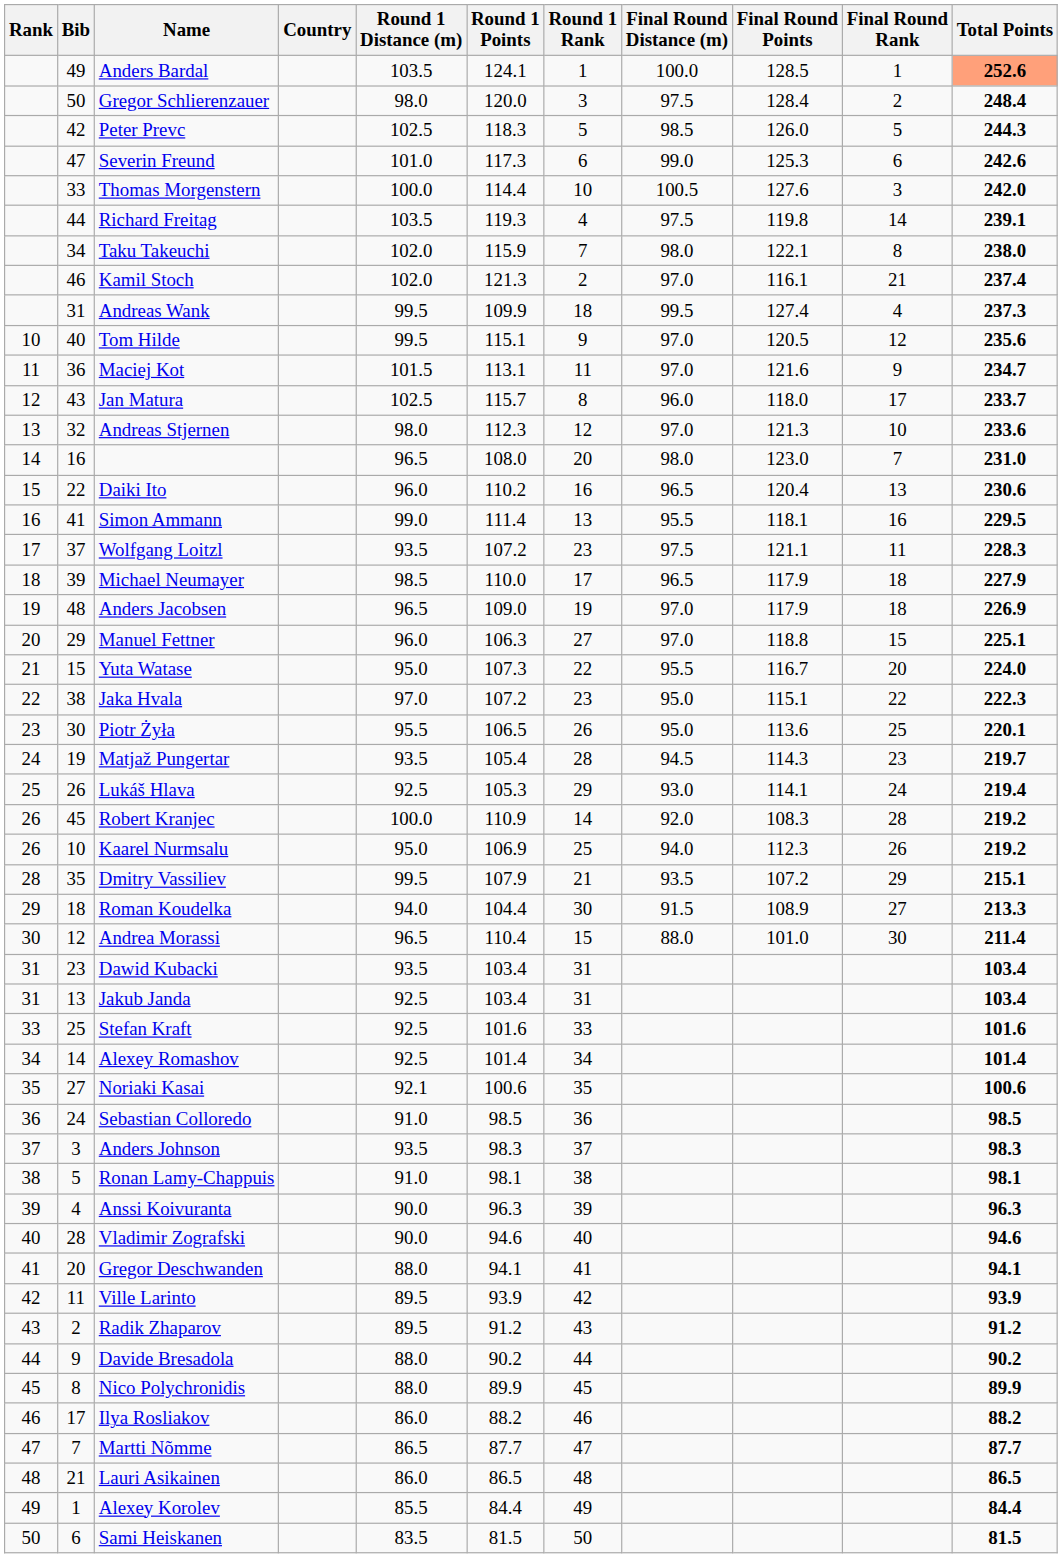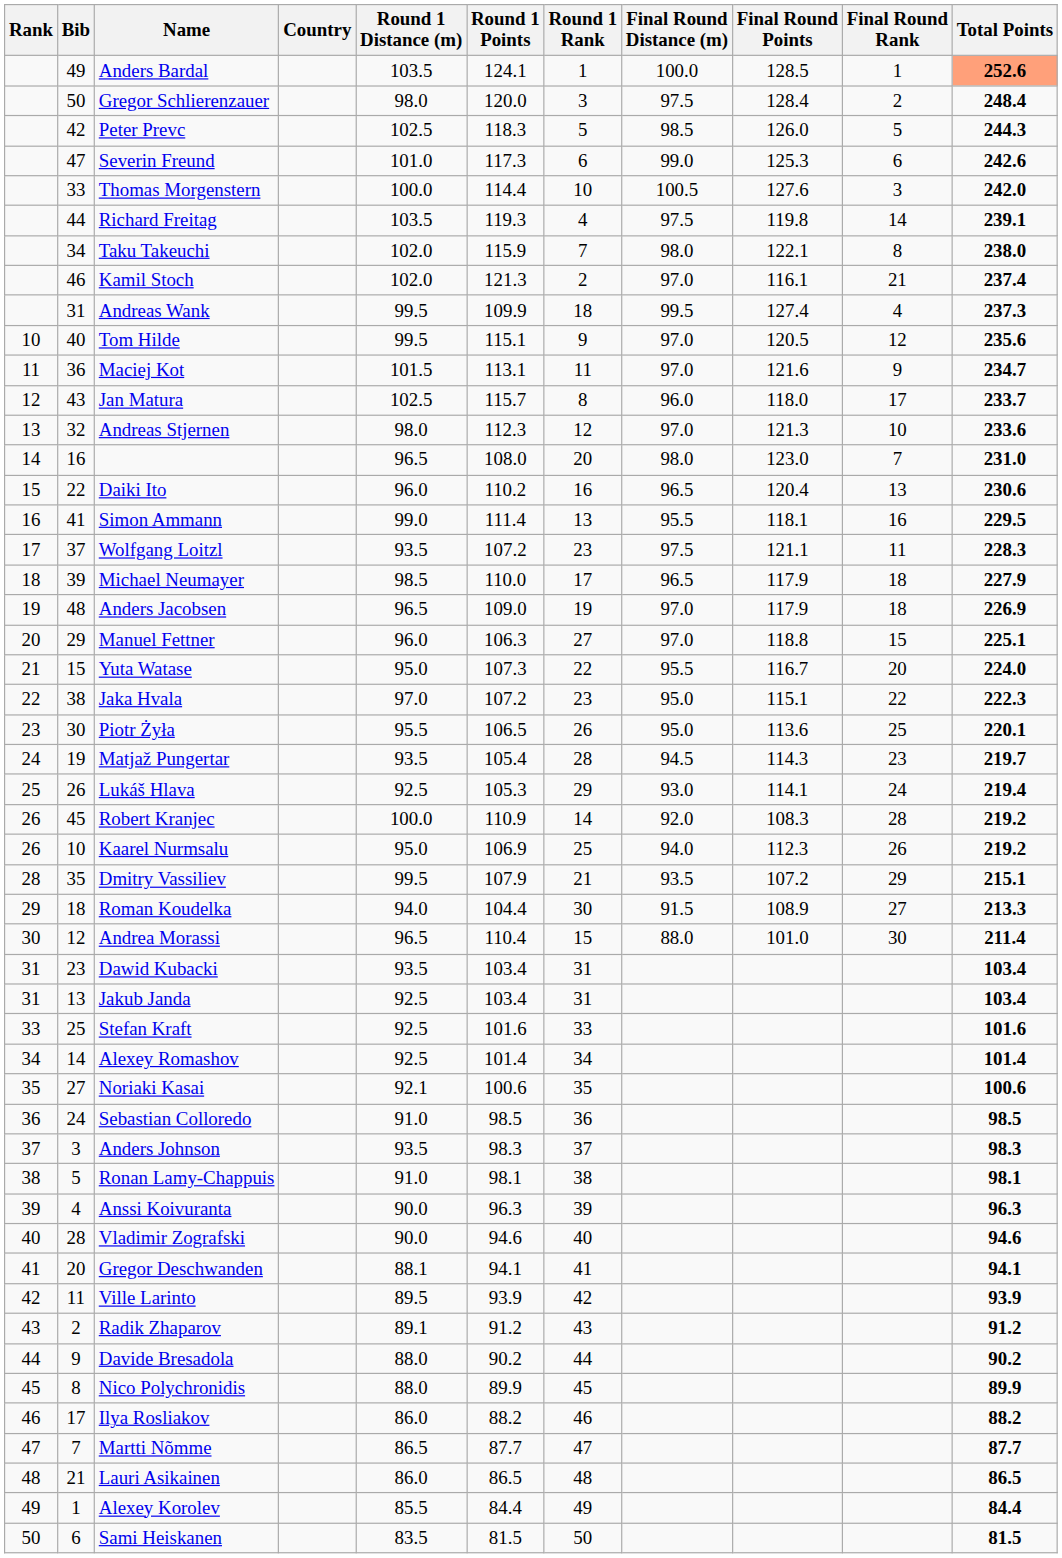 <table class="wikitable sortable" style="text-align:center">
 <tr>
 <th>Rank</th>
 <th>Bib</th>
 <th>Name</th>
 <th>Country</th>
 <th>Round 1<br>Distance (m)</th>
 <th>Round 1<br>Points</th>
 <th>Round 1<br>Rank</th>
 <th>Final Round <br>Distance (m)</th>
 <th>Final Round <br>Points</th>
 <th>Final Round<br> Rank</th>
 <th>Total Points</th>
 </tr>
 <tr>
 <td></td>
 <td>49</td>
 <td align=left><a href='#'>Anders Bardal</a></td>
 <td align=left></td>
 <td>103.5</td>
 <td>124.1</td>
 <td>1</td>
 <td>100.0</td>
 <td>128.5</td>
 <td>1</td>
 <td style="background: lightsalmon;"><strong>252.6</strong></td>
 </tr>
 <tr>
 <td></td>
 <td>50</td>
 <td align=left><a href='#'>Gregor Schlierenzauer</a></td>
 <td align=left></td>
 <td>98.0</td>
 <td>120.0</td>
 <td>3</td>
 <td>97.5</td>
 <td>128.4</td>
 <td>2</td>
 <td><strong>248.4</strong></td>
 </tr>
 <tr>
 <td></td>
 <td>42</td>
 <td align=left><a href='#'>Peter Prevc</a></td>
 <td align=left></td>
 <td>102.5</td>
 <td>118.3</td>
 <td>5</td>
 <td>98.5</td>
 <td>126.0</td>
 <td>5</td>
 <td><strong>244.3</strong></td>
 </tr>
 <tr>
 <td></td>
 <td>47</td>
 <td align=left><a href='#'>Severin Freund</a></td>
 <td align=left></td>
 <td>101.0</td>
 <td>117.3</td>
 <td>6</td>
 <td>99.0</td>
 <td>125.3</td>
 <td>6</td>
 <td><strong>242.6</strong></td>
 </tr>
 <tr>
 <td></td>
 <td>33</td>
 <td align=left><a href='#'>Thomas Morgenstern</a></td>
 <td align=left></td>
 <td>100.0</td>
 <td>114.4</td>
 <td>10</td>
 <td>100.5</td>
 <td>127.6</td>
 <td>3</td>
 <td><strong>242.0</strong></td>
 </tr>
 <tr>
 <td></td>
 <td>44</td>
 <td align=left><a href='#'>Richard Freitag</a></td>
 <td align=left></td>
 <td>103.5</td>
 <td>119.3</td>
 <td>4</td>
 <td>97.5</td>
 <td>119.8</td>
 <td>14</td>
 <td><strong>239.1</strong></td>
 </tr>
 <tr>
 <td></td>
 <td>34</td>
 <td align=left><a href='#'>Taku Takeuchi</a></td>
 <td align=left></td>
 <td>102.0</td>
 <td>115.9</td>
 <td>7</td>
 <td>98.0</td>
 <td>122.1</td>
 <td>8</td>
 <td><strong>238.0</strong></td>
 </tr>
 <tr>
 <td></td>
 <td>46</td>
 <td align=left><a href='#'>Kamil Stoch</a></td>
 <td align=left></td>
 <td>102.0</td>
 <td>121.3</td>
 <td>2</td>
 <td>97.0</td>
 <td>116.1</td>
 <td>21</td>
 <td><strong>237.4</strong></td>
 </tr>
 <tr>
 <td></td>
 <td>31</td>
 <td align=left><a href='#'>Andreas Wank</a></td>
 <td align=left></td>
 <td>99.5</td>
 <td>109.9</td>
 <td>18</td>
 <td>99.5</td>
 <td>127.4</td>
 <td>4</td>
 <td><strong>237.3</strong></td>
 </tr>
 <tr>
 <td>10</td>
 <td>40</td>
 <td align=left><a href='#'>Tom Hilde</a></td>
 <td align=left></td>
 <td>99.5</td>
 <td>115.1</td>
 <td>9</td>
 <td>97.0</td>
 <td>120.5</td>
 <td>12</td>
 <td><strong>235.6</strong></td>
 </tr>
 <tr>
 <td>11</td>
 <td>36</td>
 <td align=left><a href='#'>Maciej Kot</a></td>
 <td align=left></td>
 <td>101.5</td>
 <td>113.1</td>
 <td>11</td>
 <td>97.0</td>
 <td>121.6</td>
 <td>9</td>
 <td><strong>234.7</strong></td>
 </tr>
 <tr>
 <td>12</td>
 <td>43</td>
 <td align=left><a href='#'>Jan Matura</a></td>
 <td align=left></td>
 <td>102.5</td>
 <td>115.7</td>
 <td>8</td>
 <td>96.0</td>
 <td>118.0</td>
 <td>17</td>
 <td><strong>233.7</strong></td>
 </tr>
 <tr>
 <td>13</td>
 <td>32</td>
 <td align=left><a href='#'>Andreas Stjernen</a></td>
 <td align=left></td>
 <td>98.0</td>
 <td>112.3</td>
 <td>12</td>
 <td>97.0</td>
 <td>121.3</td>
 <td>10</td>
 <td><strong>233.6</strong></td>
 </tr>
 <tr>
 <td>14</td>
 <td>16</td>
 <td align=left></td>
 <td align=left></td>
 <td>96.5</td>
 <td>108.0</td>
 <td>20</td>
 <td>98.0</td>
 <td>123.0</td>
 <td>7</td>
 <td><strong>231.0</strong></td>
 </tr>
 <tr>
 <td>15</td>
 <td>22</td>
 <td align=left><a href='#'>Daiki Ito</a></td>
 <td align=left></td>
 <td>96.0</td>
 <td>110.2</td>
 <td>16</td>
 <td>96.5</td>
 <td>120.4</td>
 <td>13</td>
 <td><strong>230.6</strong></td>
 </tr>
 <tr>
 <td>16</td>
 <td>41</td>
 <td align=left><a href='#'>Simon Ammann</a></td>
 <td align=left></td>
 <td>99.0</td>
 <td>111.4</td>
 <td>13</td>
 <td>95.5</td>
 <td>118.1</td>
 <td>16</td>
 <td><strong>229.5</strong></td>
 </tr>
 <tr>
 <td>17</td>
 <td>37</td>
 <td align=left><a href='#'>Wolfgang Loitzl</a></td>
 <td align=left></td>
 <td>93.5</td>
 <td>107.2</td>
 <td>23</td>
 <td>97.5</td>
 <td>121.1</td>
 <td>11</td>
 <td><strong>228.3</strong></td>
 </tr>
 <tr>
 <td>18</td>
 <td>39</td>
 <td align=left><a href='#'>Michael Neumayer</a></td>
 <td align=left></td>
 <td>98.5</td>
 <td>110.0</td>
 <td>17</td>
 <td>96.5</td>
 <td>117.9</td>
 <td>18</td>
 <td><strong>227.9</strong></td>
 </tr>
 <tr>
 <td>19</td>
 <td>48</td>
 <td align=left><a href='#'>Anders Jacobsen</a></td>
 <td align=left></td>
 <td>96.5</td>
 <td>109.0</td>
 <td>19</td>
 <td>97.0</td>
 <td>117.9</td>
 <td>18</td>
 <td><strong>226.9</strong></td>
 </tr>
 <tr>
 <td>20</td>
 <td>29</td>
 <td align=left><a href='#'>Manuel Fettner</a></td>
 <td align=left></td>
 <td>96.0</td>
 <td>106.3</td>
 <td>27</td>
 <td>97.0</td>
 <td>118.8</td>
 <td>15</td>
 <td><strong>225.1</strong></td>
 </tr>
 <tr>
 <td>21</td>
 <td>15</td>
 <td align=left><a href='#'>Yuta Watase</a></td>
 <td align=left></td>
 <td>95.0</td>
 <td>107.3</td>
 <td>22</td>
 <td>95.5</td>
 <td>116.7</td>
 <td>20</td>
 <td><strong>224.0</strong></td>
 </tr>
 <tr>
 <td>22</td>
 <td>38</td>
 <td align=left><a href='#'>Jaka Hvala</a></td>
 <td align=left></td>
 <td>97.0</td>
 <td>107.2</td>
 <td>23</td>
 <td>95.0</td>
 <td>115.1</td>
 <td>22</td>
 <td><strong>222.3</strong></td>
 </tr>
 <tr>
 <td>23</td>
 <td>30</td>
 <td align=left><a href='#'>Piotr Żyła</a></td>
 <td align=left></td>
 <td>95.5</td>
 <td>106.5</td>
 <td>26</td>
 <td>95.0</td>
 <td>113.6</td>
 <td>25</td>
 <td><strong>220.1</strong></td>
 </tr>
 <tr>
 <td>24</td>
 <td>19</td>
 <td align=left><a href='#'>Matjaž Pungertar</a></td>
 <td align=left></td>
 <td>93.5</td>
 <td>105.4</td>
 <td>28</td>
 <td>94.5</td>
 <td>114.3</td>
 <td>23</td>
 <td><strong>219.7</strong></td>
 </tr>
 <tr>
 <td>25</td>
 <td>26</td>
 <td align=left><a href='#'>Lukáš Hlava</a></td>
 <td align=left></td>
 <td>92.5</td>
 <td>105.3</td>
 <td>29</td>
 <td>93.0</td>
 <td>114.1</td>
 <td>24</td>
 <td><strong>219.4</strong></td>
 </tr>
 <tr>
 <td>26</td>
 <td>45</td>
 <td align=left><a href='#'>Robert Kranjec</a></td>
 <td align=left></td>
 <td>100.0</td>
 <td>110.9</td>
 <td>14</td>
 <td>92.0</td>
 <td>108.3</td>
 <td>28</td>
 <td><strong>219.2</strong></td>
 </tr>
 <tr>
 <td>26</td>
 <td>10</td>
 <td align=left><a href='#'>Kaarel Nurmsalu</a></td>
 <td align=left></td>
 <td>95.0</td>
 <td>106.9</td>
 <td>25</td>
 <td>94.0</td>
 <td>112.3</td>
 <td>26</td>
 <td><strong>219.2</strong></td>
 </tr>
 <tr>
 <td>28</td>
 <td>35</td>
 <td align=left><a href='#'>Dmitry Vassiliev</a></td>
 <td align=left></td>
 <td>99.5</td>
 <td>107.9</td>
 <td>21</td>
 <td>93.5</td>
 <td>107.2</td>
 <td>29</td>
 <td><strong>215.1</strong></td>
 </tr>
 <tr>
 <td>29</td>
 <td>18</td>
 <td align=left><a href='#'>Roman Koudelka</a></td>
 <td align=left></td>
 <td>94.0</td>
 <td>104.4</td>
 <td>30</td>
 <td>91.5</td>
 <td>108.9</td>
 <td>27</td>
 <td><strong>213.3</strong></td>
 </tr>
 <tr>
 <td>30</td>
 <td>12</td>
 <td align=left><a href='#'>Andrea Morassi</a></td>
 <td align=left></td>
 <td>96.5</td>
 <td>110.4</td>
 <td>15</td>
 <td>88.0</td>
 <td>101.0</td>
 <td>30</td>
 <td><strong>211.4</strong></td>
 </tr>
 <tr>
 <td>31</td>
 <td>23</td>
 <td align=left><a href='#'>Dawid Kubacki</a></td>
 <td align=left></td>
 <td>93.5</td>
 <td>103.4</td>
 <td>31</td>
 <td></td>
 <td></td>
 <td></td>
 <td><strong>103.4</strong></td>
 </tr>
 <tr>
 <td>31</td>
 <td>13</td>
 <td align=left><a href='#'>Jakub Janda</a></td>
 <td align=left></td>
 <td>92.5</td>
 <td>103.4</td>
 <td>31</td>
 <td></td>
 <td></td>
 <td></td>
 <td><strong>103.4</strong></td>
 </tr>
 <tr>
 <td>33</td>
 <td>25</td>
 <td align=left><a href='#'>Stefan Kraft</a></td>
 <td align=left></td>
 <td>92.5</td>
 <td>101.6</td>
 <td>33</td>
 <td></td>
 <td></td>
 <td></td>
 <td><strong>101.6</strong></td>
 </tr>
 <tr>
 <td>34</td>
 <td>14</td>
 <td align=left><a href='#'>Alexey Romashov</a></td>
 <td align=left></td>
 <td>92.5</td>
 <td>101.4</td>
 <td>34</td>
 <td></td>
 <td></td>
 <td></td>
 <td><strong>101.4</strong></td>
 </tr>
 <tr>
 <td>35</td>
 <td>27</td>
 <td align=left><a href='#'>Noriaki Kasai</a></td>
 <td align=left></td>
 <td>92.1</td>
 <td>100.6</td>
 <td>35</td>
 <td></td>
 <td></td>
 <td></td>
 <td><strong>100.6</strong></td>
 </tr>
 <tr>
 <td>36</td>
 <td>24</td>
 <td align=left><a href='#'>Sebastian Colloredo</a></td>
 <td align=left></td>
 <td>91.0</td>
 <td>98.5</td>
 <td>36</td>
 <td></td>
 <td></td>
 <td></td>
 <td><strong>98.5</strong></td>
 </tr>
 <tr>
 <td>37</td>
 <td>3</td>
 <td align=left><a href='#'>Anders Johnson</a></td>
 <td align=left></td>
 <td>93.5</td>
 <td>98.3</td>
 <td>37</td>
 <td></td>
 <td></td>
 <td></td>
 <td><strong>98.3</strong></td>
 </tr>
 <tr>
 <td>38</td>
 <td>5</td>
 <td align=left><a href='#'>Ronan Lamy-Chappuis</a></td>
 <td align=left></td>
 <td>91.0</td>
 <td>98.1</td>
 <td>38</td>
 <td></td>
 <td></td>
 <td></td>
 <td><strong>98.1</strong></td>
 </tr>
 <tr>
 <td>39</td>
 <td>4</td>
 <td align=left><a href='#'>Anssi Koivuranta</a></td>
 <td align=left></td>
 <td>90.0</td>
 <td>96.3</td>
 <td>39</td>
 <td></td>
 <td></td>
 <td></td>
 <td><strong>96.3</strong></td>
 </tr>
 <tr>
 <td>40</td>
 <td>28</td>
 <td align=left><a href='#'>Vladimir Zografski</a></td>
 <td align=left></td>
 <td>90.0</td>
 <td>94.6</td>
 <td>40</td>
 <td></td>
 <td></td>
 <td></td>
 <td><strong>94.6</strong></td>
 </tr>
 <tr>
 <td>41</td>
 <td>20</td>
 <td align=left><a href='#'>Gregor Deschwanden</a></td>
 <td align=left></td>
-<td>88.0</td>
+<td>88.1</td>
 <td>94.1</td>
 <td>41</td>
 <td></td>
 <td></td>
 <td></td>
 <td><strong>94.1</strong></td>
 </tr>
 <tr>
 <td>42</td>
 <td>11</td>
 <td align=left><a href='#'>Ville Larinto</a></td>
 <td align=left></td>
 <td>89.5</td>
 <td>93.9</td>
 <td>42</td>
 <td></td>
 <td></td>
 <td></td>
 <td><strong>93.9</strong></td>
 </tr>
 <tr>
 <td>43</td>
 <td>2</td>
 <td align=left><a href='#'>Radik Zhaparov</a></td>
 <td align=left></td>
-<td>89.5</td>
+<td>89.1</td>
 <td>91.2</td>
 <td>43</td>
 <td></td>
 <td></td>
 <td></td>
 <td><strong>91.2</strong></td>
 </tr>
 <tr>
 <td>44</td>
 <td>9</td>
 <td align=left><a href='#'>Davide Bresadola</a></td>
 <td align=left></td>
 <td>88.0</td>
 <td>90.2</td>
 <td>44</td>
 <td></td>
 <td></td>
 <td></td>
 <td><strong>90.2</strong></td>
 </tr>
 <tr>
 <td>45</td>
 <td>8</td>
 <td align=left><a href='#'>Nico Polychronidis</a></td>
 <td align=left></td>
 <td>88.0</td>
 <td>89.9</td>
 <td>45</td>
 <td></td>
 <td></td>
 <td></td>
 <td><strong>89.9</strong></td>
 </tr>
 <tr>
 <td>46</td>
 <td>17</td>
 <td align=left><a href='#'>Ilya Rosliakov</a></td>
 <td align=left></td>
 <td>86.0</td>
 <td>88.2</td>
 <td>46</td>
 <td></td>
 <td></td>
 <td></td>
 <td><strong>88.2</strong></td>
 </tr>
 <tr>
 <td>47</td>
 <td>7</td>
 <td align=left><a href='#'>Martti Nõmme</a></td>
 <td align=left></td>
 <td>86.5</td>
 <td>87.7</td>
 <td>47</td>
 <td></td>
 <td></td>
 <td></td>
 <td><strong>87.7</strong></td>
 </tr>
 <tr>
 <td>48</td>
 <td>21</td>
 <td align=left><a href='#'>Lauri Asikainen</a></td>
 <td align=left></td>
 <td>86.0</td>
 <td>86.5</td>
 <td>48</td>
 <td></td>
 <td></td>
 <td></td>
 <td><strong>86.5</strong></td>
 </tr>
 <tr>
 <td>49</td>
 <td>1</td>
 <td align=left><a href='#'>Alexey Korolev</a></td>
 <td align=left></td>
 <td>85.5</td>
 <td>84.4</td>
 <td>49</td>
 <td></td>
 <td></td>
 <td></td>
 <td><strong>84.4</strong></td>
 </tr>
 <tr>
 <td>50</td>
 <td>6</td>
 <td align=left><a href='#'>Sami Heiskanen</a></td>
 <td align=left></td>
 <td>83.5</td>
 <td>81.5</td>
 <td>50</td>
 <td></td>
 <td></td>
 <td></td>
 <td><strong>81.5</strong></td>
 </tr>
 </table>
